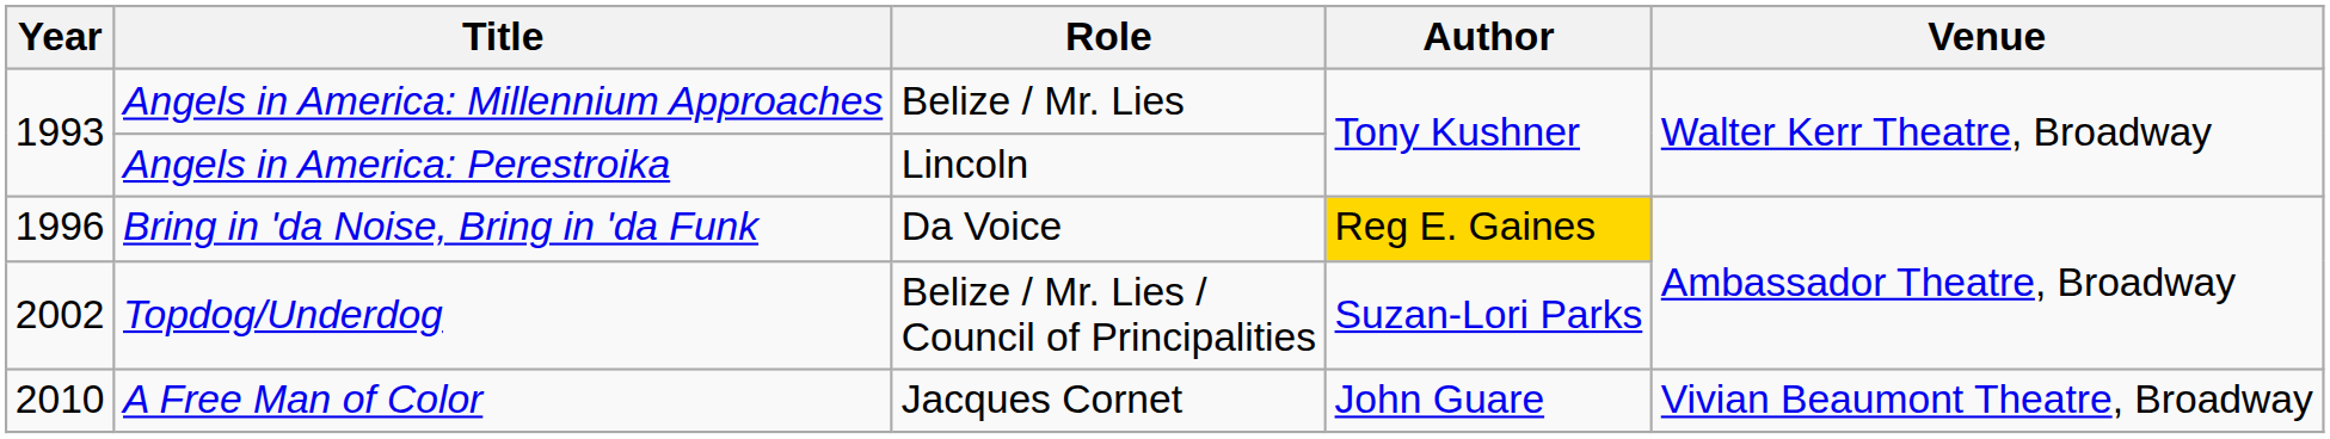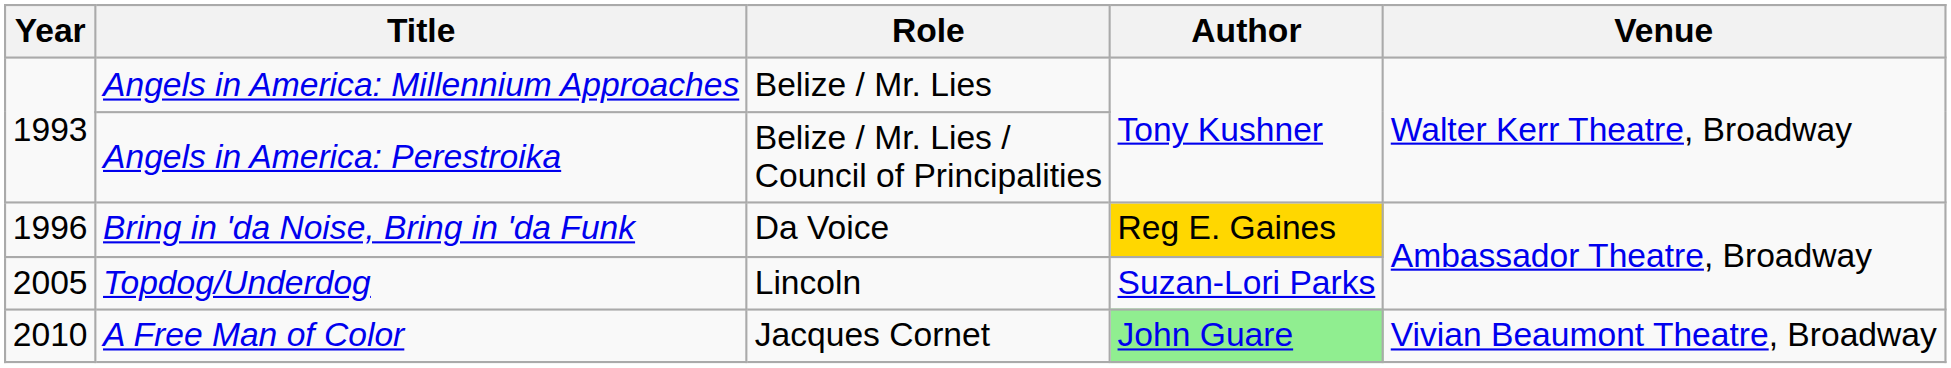 <table class="wikitable unsortable">
 <tr>
 <th>Year</th>
 <th>Title</th>
 <th>Role</th>
 <th>Author</th>
 <th>Venue</th>
 </tr>
 <tr>
 <td rowspan="2">1993</td>
 <td><em><a href='#'>Angels in America: Millennium Approaches</a></em></td>
 <td>Belize / Mr. Lies</td>
 <td rowspan=2><a href='#'>Tony Kushner</a></td>
 <td rowspan=2><a href='#'>Walter Kerr Theatre</a>, Broadway</td>
 </tr>
 <tr>
 <td><em><a href='#'>Angels in America: Perestroika</a></em></td>
-<td>Lincoln</td>
+<td>Belize / Mr. Lies /<br> Council of Principalities</td>
 </tr>
 <tr>
 <td>1996</td>
 <td><em><a href='#'>Bring in 'da Noise, Bring in 'da Funk</a></em></td>
 <td>Da Voice</td>
 <td style="background: gold;">Reg E. Gaines</td>
 <td rowspan=2><a href='#'>Ambassador Theatre</a>, Broadway</td>
 </tr>
 <tr>
-<td>2002</td>
+<td>2005</td>
 <td><em><a href='#'>Topdog/Underdog</a></em></td>
-<td>Belize / Mr. Lies /<br> Council of Principalities</td>
+<td>Lincoln</td>
 <td><a href='#'>Suzan-Lori Parks</a></td>
 </tr>
 <tr>
 <td>2010</td>
 <td><em><a href='#'>A Free Man of Color</a></em></td>
 <td>Jacques Cornet</td>
-<td><a href='#'>John Guare</a></td>
+<td style="background: lightgreen;"><a href='#'>John Guare</a></td>
 <td><a href='#'>Vivian Beaumont Theatre</a>, Broadway</td>
 </tr>
 </table>
